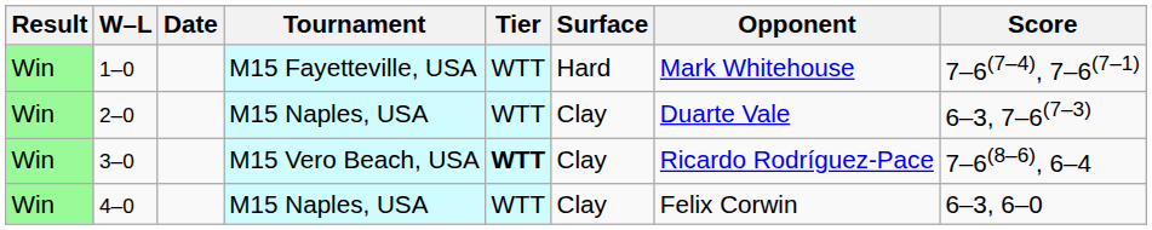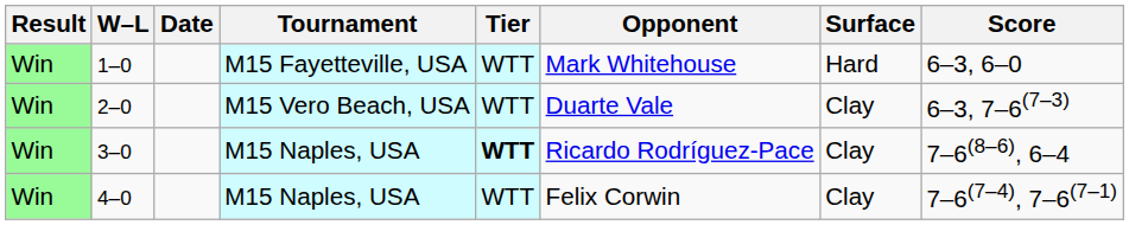 <table class="sortable wikitable">
 <tr>
 <th>Result</th>
 <th class="unsortable">W–L</th>
 <th>Date</th>
 <th>Tournament</th>
 <th>Tier</th>
+<th>Opponent</th>
 <th>Surface</th>
-<th>Opponent</th>
 <th class="unsortable">Score</th>
 </tr>
 <tr>
 <td bgcolor=98fb98>Win</td>
 <td><small>1–0</small></td>
 <td></td>
 <td bgcolor=cffcff>M15 Fayetteville, USA</td>
 <td bgcolor=cffcff>WTT</td>
+<td> <a href='#'>Mark Whitehouse</a></td>
 <td>Hard</td>
-<td> <a href='#'>Mark Whitehouse</a></td>
-<td>7–6<sup>(7–4)</sup>, 7–6<sup>(7–1)</sup></td>
+<td>6–3, 6–0</td>
 </tr>
 <tr>
 <td bgcolor=98fb98>Win</td>
 <td><small>2–0</small></td>
 <td></td>
-<td bgcolor=cffcff>M15 Naples, USA</td>
+<td bgcolor=cffcff>M15 Vero Beach, USA</td>
 <td bgcolor=cffcff>WTT</td>
+<td> <a href='#'>Duarte Vale</a></td>
 <td>Clay</td>
-<td> <a href='#'>Duarte Vale</a></td>
 <td>6–3, 7–6<sup>(7–3)</sup></td>
 </tr>
 <tr>
 <td bgcolor=98fb98>Win</td>
 <td><small>3–0</small></td>
 <td></td>
-<td bgcolor=cffcff>M15 Vero Beach, USA</td>
+<td bgcolor=cffcff>M15 Naples, USA</td>
 <td bgcolor=cffcff><strong>WTT</strong></td>
+<td> <a href='#'>Ricardo Rodríguez-Pace</a></td>
 <td>Clay</td>
-<td> <a href='#'>Ricardo Rodríguez-Pace</a></td>
 <td>7–6<sup>(8–6)</sup>, 6–4</td>
 </tr>
 <tr>
 <td bgcolor=98fb98>Win</td>
 <td><small>4–0</small></td>
 <td></td>
 <td bgcolor=cffcff>M15 Naples, USA</td>
 <td bgcolor=cffcff>WTT</td>
+<td> Felix Corwin</td>
 <td>Clay</td>
-<td> Felix Corwin</td>
-<td>6–3, 6–0</td>
+<td>7–6<sup>(7–4)</sup>, 7–6<sup>(7–1)</sup></td>
 </tr>
 </table>
